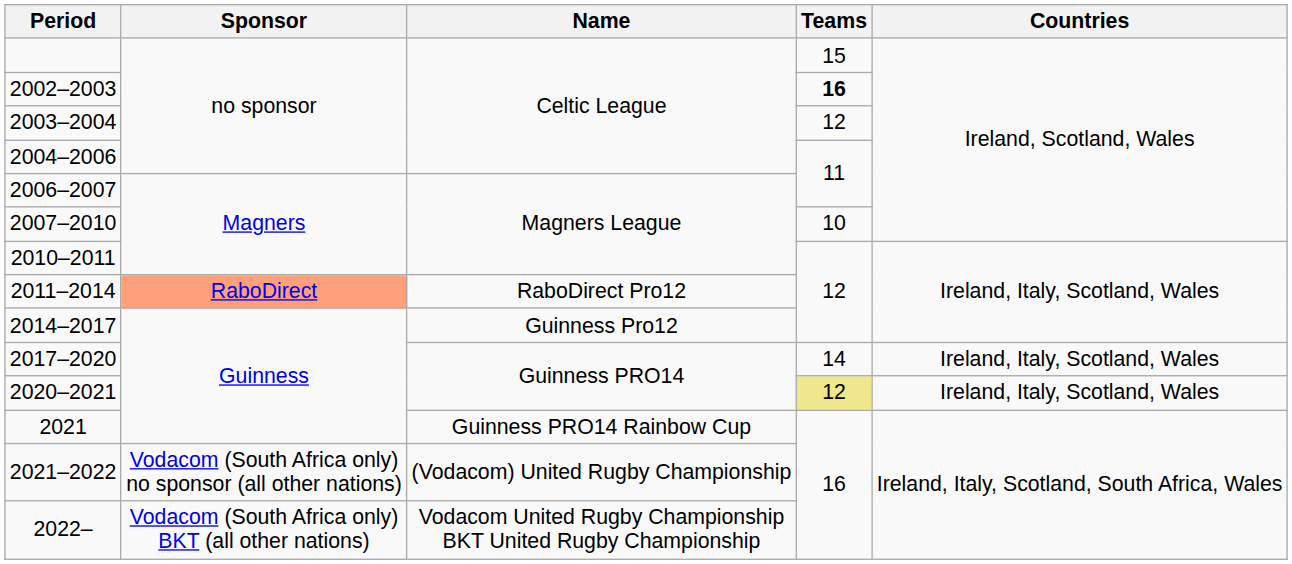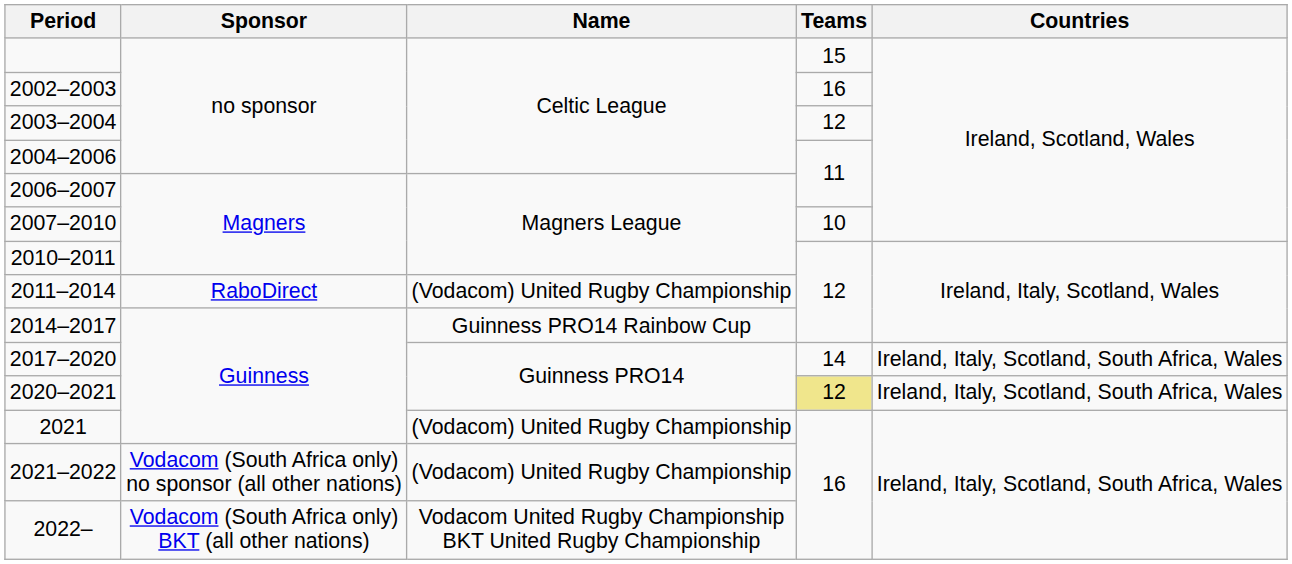 <table class="wikitable" style="text-align:center;margin-left:1em;float:center">
 <tr>
 <th>Period</th>
 <th>Sponsor</th>
 <th>Name</th>
 <th>Teams</th>
 <th>Countries</th>
 </tr>
 <tr>
 <td></td>
 <td rowspan="4">no sponsor</td>
 <td rowspan="4">Celtic League</td>
 <td>15</td>
 <td rowspan="6">Ireland, Scotland, Wales</td>
 </tr>
 <tr>
 <td>2002–2003</td>
-<td><strong>16</strong></td>
+<td>16</td>
 </tr>
 <tr>
 <td>2003–2004</td>
 <td>12</td>
 </tr>
 <tr>
 <td>2004–2006</td>
 <td rowspan="2">11</td>
 </tr>
 <tr>
 <td>2006–2007</td>
 <td rowspan="3"><a href='#'>Magners</a></td>
 <td rowspan="3">Magners League</td>
 </tr>
 <tr>
 <td>2007–2010</td>
 <td>10</td>
 </tr>
 <tr>
 <td>2010–2011</td>
 <td rowspan="3">12</td>
 <td rowspan="3">Ireland, Italy, Scotland, Wales</td>
 </tr>
 <tr>
 <td>2011–2014</td>
-<td style="background: lightsalmon;"><a href='#'>RaboDirect</a></td>
-<td>RaboDirect Pro12</td>
+<td><a href='#'>RaboDirect</a></td>
+<td>(Vodacom) United Rugby Championship</td>
 </tr>
 <tr>
 <td>2014–2017</td>
 <td rowspan="4"><a href='#'>Guinness</a></td>
-<td>Guinness Pro12</td>
+<td>Guinness PRO14 Rainbow Cup</td>
 </tr>
 <tr>
 <td>2017–2020</td>
 <td rowspan="2">Guinness PRO14</td>
 <td>14</td>
-<td>Ireland, Italy, Scotland, Wales</td>
+<td>Ireland, Italy, Scotland, South Africa, Wales</td>
 </tr>
 <tr>
 <td>2020–2021</td>
 <td style="background: khaki;">12</td>
-<td>Ireland, Italy, Scotland, Wales</td>
+<td>Ireland, Italy, Scotland, South Africa, Wales</td>
 </tr>
 <tr>
 <td>2021</td>
-<td>Guinness PRO14 Rainbow Cup</td>
+<td>(Vodacom) United Rugby Championship</td>
 <td rowspan="3">16</td>
 <td rowspan="3">Ireland, Italy, Scotland, South Africa, Wales</td>
 </tr>
 <tr>
 <td>2021–2022</td>
 <td><a href='#'>Vodacom</a> (South Africa only)<br>no sponsor (all other nations)</td>
 <td>(Vodacom) United Rugby Championship</td>
 </tr>
 <tr>
 <td>2022–</td>
 <td><a href='#'>Vodacom</a> (South Africa only)<br><a href='#'>BKT</a> (all other nations)</td>
 <td>Vodacom United Rugby Championship<br>BKT United Rugby Championship</td>
 </tr>
 </table>
